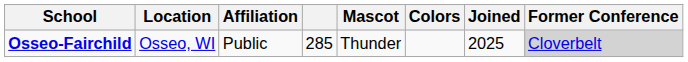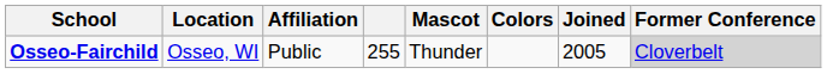 <table class="wikitable sortable">
 <tr>
 <th>School</th>
 <th>Location</th>
 <th>Affiliation</th>
 <th></th>
 <th>Mascot</th>
 <th>Colors</th>
 <th>Joined</th>
 <th>Former Conference</th>
 </tr>
 <tr>
 <td><a href='#'><strong>Osseo-Fairchild</strong></a></td>
 <td><a href='#'>Osseo, WI</a></td>
 <td>Public</td>
-<td>285</td>
+<td>255</td>
 <td>Thunder</td>
 <td> </td>
-<td>2025</td>
+<td>2005</td>
 <td style="background: lightgrey;"><a href='#'>Cloverbelt</a></td>
 </tr>
 </table>
